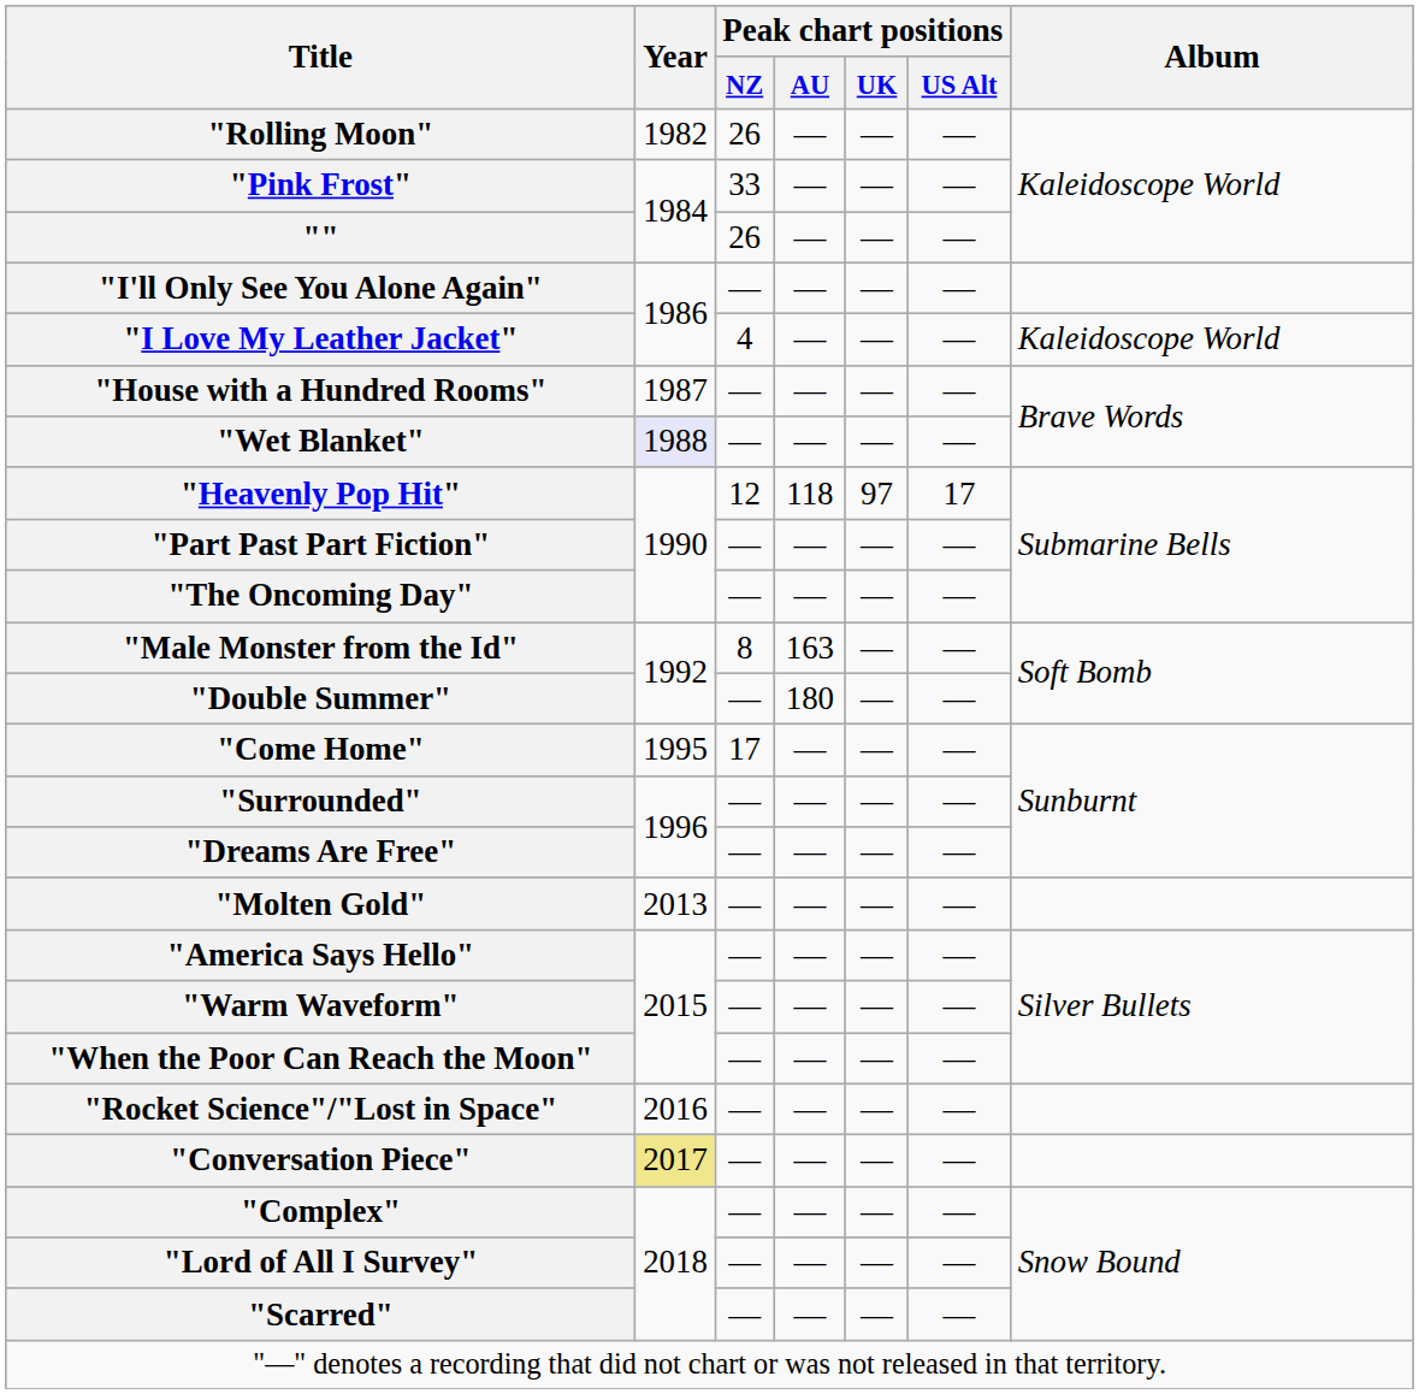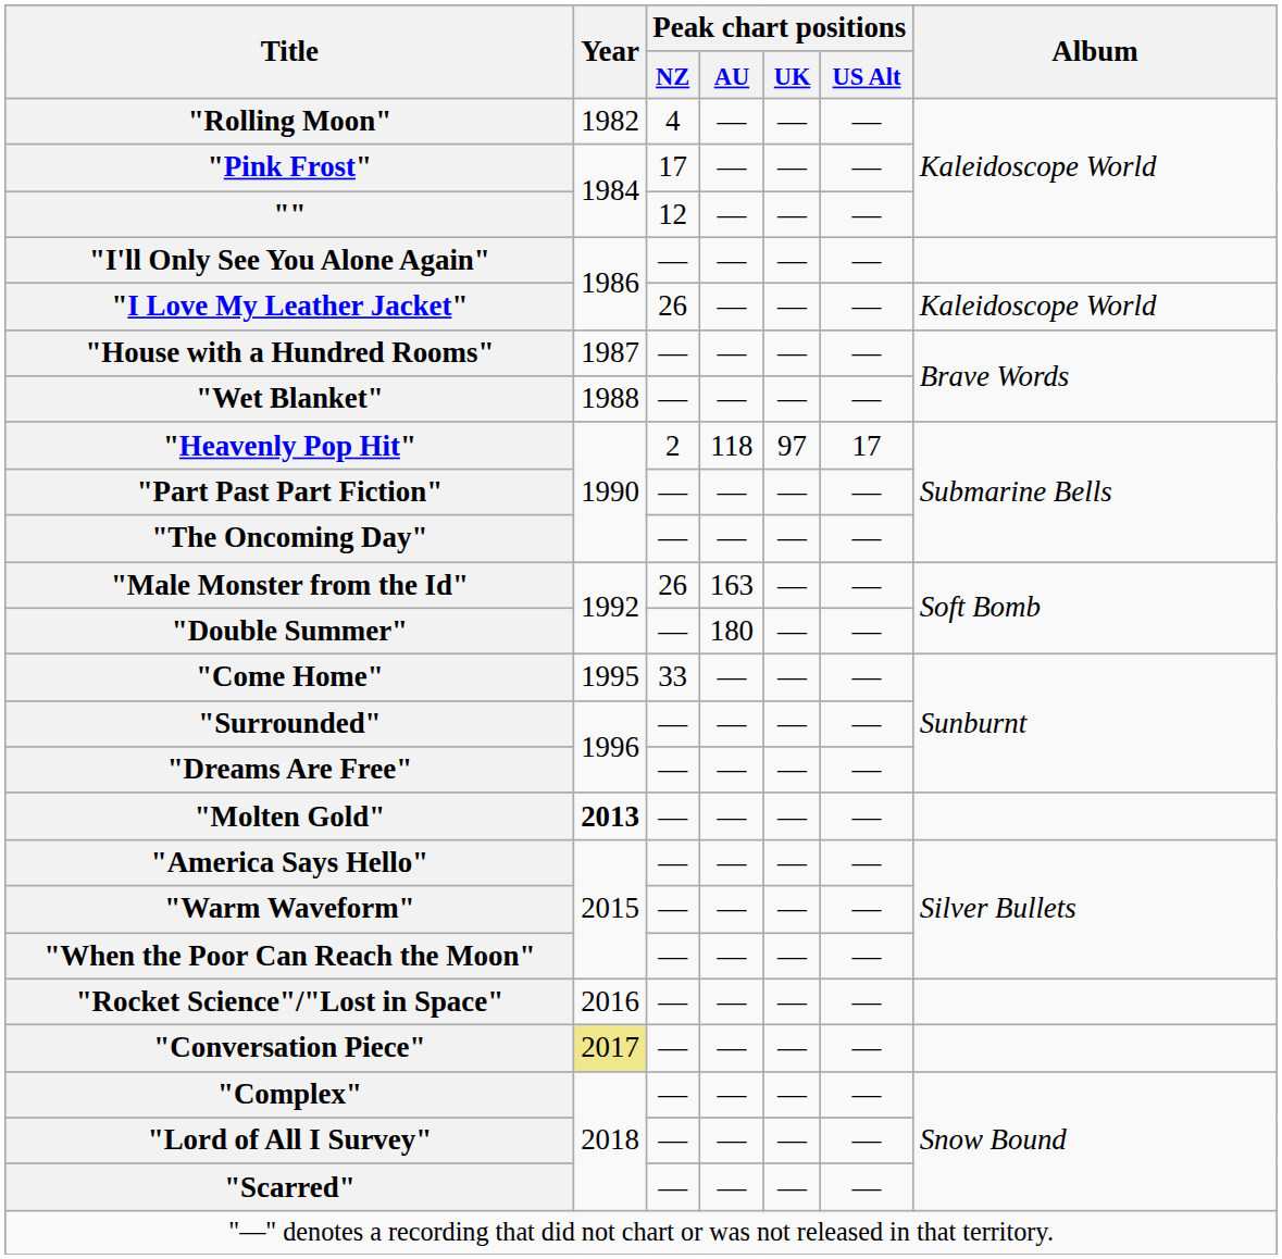 <table class="wikitable plainrowheaders">
 <tr>
 <th scope="col" rowspan="2" style="width:19em;">Title</th>
 <th scope="col" rowspan="2" style="width:1em;">Year</th>
 <th scope="col" colspan="4">Peak chart positions</th>
 <th scope="col" rowspan="2" style="width:12em;">Album</th>
 </tr>
 <tr>
 <th><small><a href='#'>NZ</a></small></th>
 <th><small><a href='#'>AU</a></small></th>
 <th><small><a href='#'>UK</a></small></th>
 <th><small><a href='#'>US Alt</a></small></th>
 </tr>
 <tr>
 <th scope="row">"Rolling Moon"</th>
 <td>1982</td>
-<td align="center">26</td>
+<td align="center">4</td>
 <td align="center">—</td>
 <td align="center">—</td>
 <td align="center">—</td>
 <td rowspan="3"><em>Kaleidoscope World</em></td>
 </tr>
 <tr>
 <th scope="row">"<a href='#'>Pink Frost</a>"</th>
 <td rowspan="2">1984</td>
-<td align="center">33</td>
+<td align="center">17</td>
 <td align="center">—</td>
 <td align="center">—</td>
 <td align="center">—</td>
 </tr>
 <tr>
 <th scope="row">""</th>
-<td align="center">26</td>
+<td align="center">12</td>
 <td align="center">—</td>
 <td align="center">—</td>
 <td align="center">—</td>
 </tr>
 <tr>
 <th scope="row">"I'll Only See You Alone Again"</th>
 <td rowspan="2">1986</td>
 <td align="center">—</td>
 <td align="center">—</td>
 <td align="center">—</td>
 <td align="center">—</td>
 <td></td>
 </tr>
 <tr>
 <th scope="row">"<a href='#'>I Love My Leather Jacket</a>"</th>
-<td align="center">4</td>
+<td align="center">26</td>
 <td align="center">—</td>
 <td align="center">—</td>
 <td align="center">—</td>
 <td><em>Kaleidoscope World</em></td>
 </tr>
 <tr>
 <th scope="row">"House with a Hundred Rooms"</th>
 <td>1987</td>
 <td align="center">—</td>
 <td align="center">—</td>
 <td align="center">—</td>
 <td align="center">—</td>
 <td rowspan="2"><em>Brave Words</em></td>
 </tr>
 <tr>
 <th scope="row">"Wet Blanket"</th>
-<td style="background: lavender;">1988</td>
+<td>1988</td>
 <td align="center">—</td>
 <td align="center">—</td>
 <td align="center">—</td>
 <td align="center">—</td>
 </tr>
 <tr>
 <th scope="row">"<a href='#'>Heavenly Pop Hit</a>"</th>
 <td rowspan="3">1990</td>
-<td align="center">12</td>
+<td align="center">2</td>
 <td align="center">118</td>
 <td align="center">97</td>
 <td align="center">17</td>
 <td rowspan="3"><em>Submarine Bells</em></td>
 </tr>
 <tr>
 <th scope="row">"Part Past Part Fiction"</th>
 <td align="center">—</td>
 <td align="center">—</td>
 <td align="center">—</td>
 <td align="center">—</td>
 </tr>
 <tr>
 <th scope="row">"The Oncoming Day"</th>
 <td align="center">—</td>
 <td align="center">—</td>
 <td align="center">—</td>
 <td align="center">—</td>
 </tr>
 <tr>
 <th scope="row">"Male Monster from the Id"</th>
 <td rowspan="2">1992</td>
-<td align="center">8</td>
+<td align="center">26</td>
 <td align="center">163</td>
 <td align="center">—</td>
 <td align="center">—</td>
 <td rowspan="2"><em>Soft Bomb</em></td>
 </tr>
 <tr>
 <th scope="row">"Double Summer"</th>
 <td align="center">—</td>
 <td align="center">180</td>
 <td align="center">—</td>
 <td align="center">—</td>
 </tr>
 <tr>
 <th scope="row">"Come Home"</th>
 <td>1995</td>
-<td align="center">17</td>
+<td align="center">33</td>
 <td align="center">—</td>
 <td align="center">—</td>
 <td align="center">—</td>
 <td rowspan="3"><em>Sunburnt</em></td>
 </tr>
 <tr>
 <th scope="row">"Surrounded"</th>
 <td rowspan="2">1996</td>
 <td align="center">—</td>
 <td align="center">—</td>
 <td align="center">—</td>
 <td align="center">—</td>
 </tr>
 <tr>
 <th scope="row">"Dreams Are Free"</th>
 <td align="center">—</td>
 <td align="center">—</td>
 <td align="center">—</td>
 <td align="center">—</td>
 </tr>
 <tr>
 <th scope="row">"Molten Gold"</th>
-<td>2013</td>
+<td><strong>2013</strong></td>
 <td align="center">—</td>
 <td align="center">—</td>
 <td align="center">—</td>
 <td align="center">—</td>
 <td></td>
 </tr>
 <tr>
 <th scope="row">"America Says Hello"</th>
 <td rowspan="3">2015</td>
 <td align="center">—</td>
 <td align="center">—</td>
 <td align="center">—</td>
 <td align="center">—</td>
 <td rowspan="3"><em>Silver Bullets</em></td>
 </tr>
 <tr>
 <th scope="row">"Warm Waveform"</th>
 <td align="center">—</td>
 <td align="center">—</td>
 <td align="center">—</td>
 <td align="center">—</td>
 </tr>
 <tr>
 <th scope="row">"When the Poor Can Reach the Moon"</th>
 <td align="center">—</td>
 <td align="center">—</td>
 <td align="center">—</td>
 <td align="center">—</td>
 </tr>
 <tr>
 <th scope="row">"Rocket Science"/"Lost in Space"</th>
 <td>2016</td>
 <td align="center">—</td>
 <td align="center">—</td>
 <td align="center">—</td>
 <td align="center">—</td>
 <td></td>
 </tr>
 <tr>
 <th scope="row">"Conversation Piece"</th>
 <td style="background: khaki;">2017</td>
 <td align="center">—</td>
 <td align="center">—</td>
 <td align="center">—</td>
 <td align="center">—</td>
 <td></td>
 </tr>
 <tr>
 <th scope="row">"Complex"</th>
 <td rowspan="3">2018</td>
 <td align="center">—</td>
 <td align="center">—</td>
 <td align="center">—</td>
 <td align="center">—</td>
 <td rowspan="3"><em>Snow Bound</em></td>
 </tr>
 <tr>
 <th scope="row">"Lord of All I Survey"</th>
 <td align="center">—</td>
 <td align="center">—</td>
 <td align="center">—</td>
 <td align="center">—</td>
 </tr>
 <tr>
 <th scope="row">"Scarred"</th>
 <td align="center">—</td>
 <td align="center">—</td>
 <td align="center">—</td>
 <td align="center">—</td>
 </tr>
 <tr>
 <td colspan="7" style="font-size:90%" align="center">"—" denotes a recording that did not chart or was not released in that territory.</td>
 </tr>
 </table>
